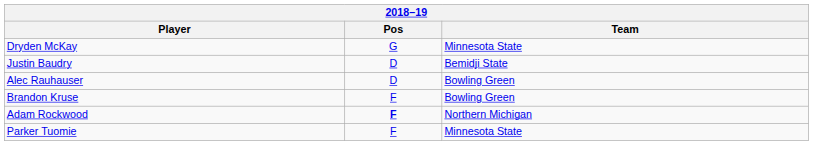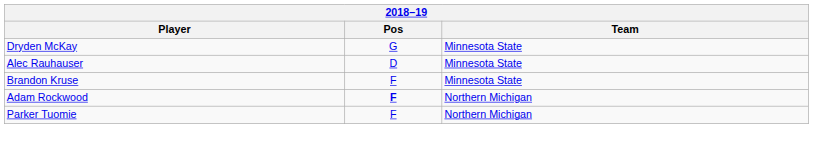 <table class="wikitable" width=95%>
 <tr>
 <th colspan=3><a href='#'>2018–19</a></th>
 </tr>
 <tr>
 <th>Player</th>
 <th>Pos</th>
 <th>Team</th>
 </tr>
 <tr>
 <td><a href='#'>Dryden McKay</a></td>
 <td align=center><a href='#'>G</a></td>
 <td><a href='#'>Minnesota State</a></td>
 </tr>
 <tr>
-<td><a href='#'>Justin Baudry</a></td>
-<td align=center><a href='#'>D</a></td>
-<td><a href='#'>Bemidji State</a></td>
-</tr>
-<tr>
 <td><a href='#'>Alec Rauhauser</a></td>
 <td align=center><a href='#'>D</a></td>
-<td><a href='#'>Bowling Green</a></td>
+<td><a href='#'>Minnesota State</a></td>
 </tr>
 <tr>
 <td><a href='#'>Brandon Kruse</a></td>
 <td align=center><a href='#'>F</a></td>
-<td><a href='#'>Bowling Green</a></td>
+<td><a href='#'>Minnesota State</a></td>
 </tr>
 <tr>
 <td><a href='#'>Adam Rockwood</a></td>
 <td align=center><strong><a href='#'>F</a></strong></td>
 <td><a href='#'>Northern Michigan</a></td>
 </tr>
 <tr>
 <td><a href='#'>Parker Tuomie</a></td>
 <td align=center><a href='#'>F</a></td>
-<td><a href='#'>Minnesota State</a></td>
+<td><a href='#'>Northern Michigan</a></td>
 </tr>
 </table>
